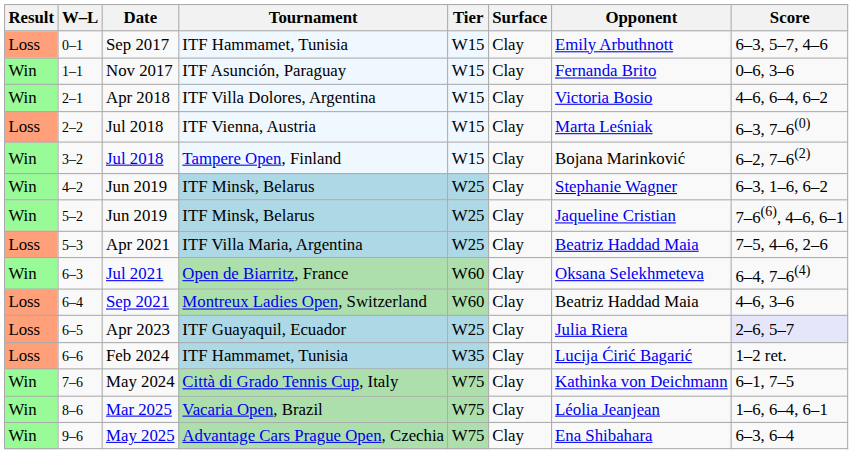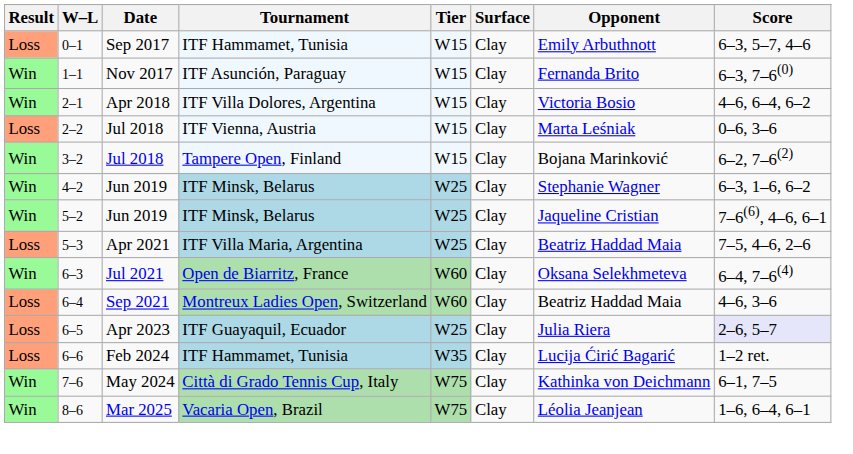 <table class="sortable wikitable">
 <tr>
 <th>Result</th>
 <th class="unsortable">W–L</th>
 <th>Date</th>
 <th>Tournament</th>
 <th>Tier</th>
 <th>Surface</th>
 <th>Opponent</th>
 <th class="unsortable">Score</th>
 </tr>
 <tr>
 <td style="background:#ffa07a;">Loss</td>
 <td><small>0–1</small></td>
 <td>Sep 2017</td>
 <td style="background:#f0f8ff;">ITF Hammamet, Tunisia</td>
 <td style="background:#f0f8ff;">W15</td>
 <td>Clay</td>
 <td> <a href='#'>Emily Arbuthnott</a></td>
 <td>6–3, 5–7, 4–6</td>
 </tr>
 <tr>
 <td style="background:#98fb98;">Win</td>
 <td><small>1–1</small></td>
 <td>Nov 2017</td>
 <td style="background:#f0f8ff;">ITF Asunción, Paraguay</td>
 <td style="background:#f0f8ff;">W15</td>
 <td>Clay</td>
 <td> <a href='#'>Fernanda Brito</a></td>
-<td>0–6, 3–6</td>
+<td>6–3, 7–6<sup>(0)</sup></td>
 </tr>
 <tr>
 <td style="background:#98fb98;">Win</td>
 <td><small>2–1</small></td>
 <td>Apr 2018</td>
 <td style="background:#f0f8ff;">ITF Villa Dolores, Argentina</td>
 <td style="background:#f0f8ff;">W15</td>
 <td>Clay</td>
 <td> <a href='#'>Victoria Bosio</a></td>
 <td>4–6, 6–4, 6–2</td>
 </tr>
 <tr>
 <td style="background:#ffa07a;">Loss</td>
 <td><small>2–2</small></td>
 <td>Jul 2018</td>
 <td style="background:#f0f8ff;">ITF Vienna, Austria</td>
 <td style="background:#f0f8ff;">W15</td>
 <td>Clay</td>
 <td> <a href='#'>Marta Leśniak</a></td>
-<td>6–3, 7–6<sup>(0)</sup></td>
+<td>0–6, 3–6</td>
 </tr>
 <tr>
 <td style="background:#98fb98;">Win</td>
 <td><small>3–2</small></td>
 <td><a href='#'>Jul 2018</a></td>
 <td style="background:#f0f8ff;"><a href='#'>Tampere Open</a>, Finland</td>
 <td style="background:#f0f8ff;">W15</td>
 <td>Clay</td>
 <td> Bojana Marinković</td>
 <td>6–2, 7–6<sup>(2)</sup></td>
 </tr>
 <tr>
 <td style="background:#98fb98;">Win</td>
 <td><small>4–2</small></td>
 <td>Jun 2019</td>
 <td style="background:lightblue;">ITF Minsk, Belarus</td>
 <td style="background:lightblue;">W25</td>
 <td>Clay</td>
 <td> <a href='#'>Stephanie Wagner</a></td>
 <td>6–3, 1–6, 6–2</td>
 </tr>
 <tr>
 <td style="background:#98fb98;">Win</td>
 <td><small>5–2</small></td>
 <td>Jun 2019</td>
 <td style="background:lightblue;">ITF Minsk, Belarus</td>
 <td style="background:lightblue;">W25</td>
 <td>Clay</td>
 <td> <a href='#'>Jaqueline Cristian</a></td>
 <td>7–6<sup>(6)</sup>, 4–6, 6–1</td>
 </tr>
 <tr>
 <td style="background:#ffa07a;">Loss</td>
 <td><small>5–3</small></td>
 <td>Apr 2021</td>
 <td style="background:lightblue;">ITF Villa Maria, Argentina</td>
 <td style="background:lightblue;">W25</td>
 <td>Clay</td>
 <td> <a href='#'>Beatriz Haddad Maia</a></td>
 <td>7–5, 4–6, 2–6</td>
 </tr>
 <tr>
 <td style="background:#98FB98;">Win</td>
 <td><small>6–3</small></td>
 <td><a href='#'>Jul 2021</a></td>
 <td style="background:#addfad;"><a href='#'>Open de Biarritz</a>, France</td>
 <td style="background:#addfad;">W60</td>
 <td>Clay</td>
 <td> <a href='#'>Oksana Selekhmeteva</a></td>
 <td>6–4, 7–6<sup>(4)</sup></td>
 </tr>
 <tr>
 <td style="background:#ffa07a;">Loss</td>
 <td><small>6–4</small></td>
 <td><a href='#'>Sep 2021</a></td>
 <td style="background:#addfad;"><a href='#'>Montreux Ladies Open</a>, Switzerland</td>
 <td style="background:#addfad;">W60</td>
 <td>Clay</td>
 <td> Beatriz Haddad Maia</td>
 <td>4–6, 3–6</td>
 </tr>
 <tr>
 <td style="background:#ffa07a;">Loss</td>
 <td><small>6–5</small></td>
 <td>Apr 2023</td>
 <td style="background:lightblue;">ITF Guayaquil, Ecuador</td>
 <td style="background:lightblue;">W25</td>
 <td>Clay</td>
 <td> <a href='#'>Julia Riera</a></td>
 <td style="background: lavender;">2–6, 5–7</td>
 </tr>
 <tr>
 <td style="background:#ffa07a;">Loss</td>
 <td><small>6–6</small></td>
 <td>Feb 2024</td>
 <td style="background:lightblue;">ITF Hammamet, Tunisia</td>
 <td style="background:lightblue;">W35</td>
 <td>Clay</td>
 <td> <a href='#'>Lucija Ćirić Bagarić</a></td>
 <td>1–2 ret.</td>
 </tr>
 <tr>
 <td style="background:#98FB98;">Win</td>
 <td><small>7–6</small></td>
 <td>May 2024</td>
 <td style="background:#addfad;"><a href='#'>Città di Grado Tennis Cup</a>, Italy</td>
 <td style="background:#addfad;">W75</td>
 <td>Clay</td>
 <td> <a href='#'>Kathinka von Deichmann</a></td>
 <td>6–1, 7–5</td>
 </tr>
 <tr>
 <td style="background:#98FB98;">Win</td>
 <td><small>8–6</small></td>
 <td><a href='#'>Mar 2025</a></td>
 <td style="background:#addfad;"><a href='#'>Vacaria Open</a>, Brazil</td>
 <td style="background:#addfad;">W75</td>
 <td>Clay</td>
 <td> <a href='#'>Léolia Jeanjean</a></td>
 <td>1–6, 6–4, 6–1</td>
 </tr>
-<tr>
-<td style="background:#98FB98;">Win</td>
-<td><small>9–6</small></td>
-<td><a href='#'>May 2025</a></td>
-<td style="background:#addfad;"><a href='#'>Advantage Cars Prague Open</a>, Czechia</td>
-<td style="background:#addfad;">W75</td>
-<td>Clay</td>
-<td> <a href='#'>Ena Shibahara</a></td>
-<td>6–3, 6–4</td>
-</tr>
 </table>
